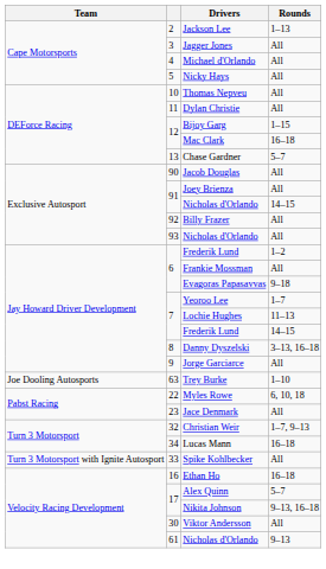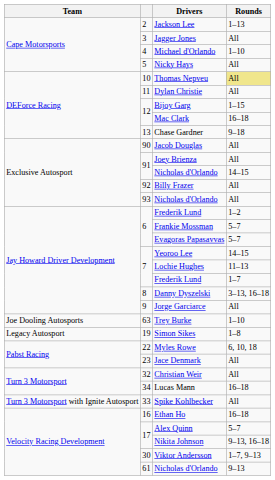 <table class="wikitable" style="font-size:85%;">
 <tr>
 <th>Team</th>
 <th></th>
 <th>Drivers</th>
 <th>Rounds</th>
 </tr>
 <tr>
 <td rowspan="4"><a href='#'>Cape Motorsports</a></td>
 <td>2</td>
 <td> <a href='#'>Jackson Lee</a></td>
 <td>1–13</td>
 </tr>
 <tr>
 <td>3</td>
 <td> <a href='#'>Jagger Jones</a></td>
 <td>All</td>
 </tr>
 <tr>
 <td>4</td>
 <td> <a href='#'>Michael d'Orlando</a></td>
-<td>All</td>
+<td>1–10</td>
 </tr>
 <tr>
 <td>5</td>
 <td> <a href='#'>Nicky Hays</a></td>
 <td>All</td>
 </tr>
 <tr>
 <td rowspan="5"><a href='#'>DEForce Racing</a></td>
 <td>10</td>
 <td> <a href='#'>Thomas Nepveu</a></td>
-<td>All</td>
+<td style="background: khaki;">All</td>
 </tr>
 <tr>
 <td>11</td>
 <td> <a href='#'>Dylan Christie</a></td>
 <td>All</td>
 </tr>
 <tr>
 <td rowspan="2">12</td>
 <td> <a href='#'>Bijoy Garg</a></td>
 <td>1–15</td>
 </tr>
 <tr>
 <td> <a href='#'>Mac Clark</a></td>
 <td>16–18</td>
 </tr>
 <tr>
 <td>13</td>
 <td> Chase Gardner</td>
-<td>5–7</td>
+<td>9–18</td>
 </tr>
 <tr>
 <td rowspan="5">Exclusive Autosport</td>
 <td>90</td>
 <td> <a href='#'>Jacob Douglas</a></td>
 <td>All</td>
 </tr>
 <tr>
 <td rowspan="2">91</td>
 <td> <a href='#'>Joey Brienza</a></td>
 <td>All</td>
 </tr>
 <tr>
 <td> <a href='#'>Nicholas d'Orlando</a></td>
 <td>14–15</td>
 </tr>
 <tr>
 <td>92</td>
 <td> <a href='#'>Billy Frazer</a></td>
 <td>All</td>
 </tr>
 <tr>
 <td>93</td>
 <td> <a href='#'>Nicholas d'Orlando</a></td>
 <td>All</td>
 </tr>
 <tr>
 <td rowspan="8"><a href='#'>Jay Howard Driver Development</a></td>
 <td rowspan="3">6</td>
 <td> <a href='#'>Frederik Lund</a></td>
 <td>1–2</td>
 </tr>
 <tr>
 <td> <a href='#'>Frankie Mossman</a></td>
-<td>All</td>
+<td>5–7</td>
 </tr>
 <tr>
 <td nowrap> <a href='#'>Evagoras Papasavvas</a></td>
-<td>9–18</td>
+<td>5–7</td>
 </tr>
 <tr>
 <td rowspan="3">7</td>
 <td> <a href='#'>Yeoroo Lee</a></td>
-<td>1–7</td>
+<td>14–15</td>
 </tr>
 <tr>
 <td> <a href='#'>Lochie Hughes</a></td>
 <td>11–13</td>
 </tr>
 <tr>
 <td> <a href='#'>Frederik Lund</a></td>
-<td>14–15</td>
+<td>1–7</td>
 </tr>
 <tr>
 <td>8</td>
 <td> <a href='#'>Danny Dyszelski</a></td>
 <td>3–13, 16–18</td>
 </tr>
 <tr>
 <td>9</td>
 <td> <a href='#'>Jorge Garciarce</a></td>
 <td>All</td>
 </tr>
 <tr>
 <td>Joe Dooling Autosports</td>
 <td>63</td>
 <td> <a href='#'>Trey Burke</a></td>
 <td>1–10</td>
 </tr>
 <tr>
+<td>Legacy Autosport</td>
+<td>19</td>
+<td> <a href='#'>Simon Sikes</a></td>
+<td>1–8</td>
+</tr>
+<tr>
 <td rowspan="2"><a href='#'>Pabst Racing</a></td>
 <td>22</td>
 <td> <a href='#'>Myles Rowe</a></td>
 <td>6, 10, 18</td>
 </tr>
 <tr>
 <td>23</td>
 <td> <a href='#'>Jace Denmark</a></td>
 <td>All</td>
 </tr>
 <tr>
 <td rowspan="2"><a href='#'>Turn 3 Motorsport</a></td>
 <td>32</td>
 <td> <a href='#'>Christian Weir</a></td>
-<td nowrap>1–7, 9–13</td>
+<td>All</td>
 </tr>
 <tr>
 <td>34</td>
 <td> Lucas Mann</td>
 <td>16–18</td>
 </tr>
 <tr>
 <td><a href='#'>Turn 3 Motorsport</a> with Ignite Autosport</td>
 <td>33</td>
 <td> <a href='#'>Spike Kohlbecker</a></td>
 <td>All</td>
 </tr>
 <tr>
 <td rowspan="5"><a href='#'>Velocity Racing Development</a></td>
 <td>16</td>
 <td> <a href='#'>Ethan Ho</a></td>
 <td>16–18</td>
 </tr>
 <tr>
 <td rowspan=2>17</td>
 <td> <a href='#'>Alex Quinn</a></td>
 <td>5–7</td>
 </tr>
 <tr>
 <td> <a href='#'>Nikita Johnson</a></td>
 <td nowrap>9–13, 16–18</td>
 </tr>
 <tr>
 <td>30</td>
 <td> <a href='#'>Viktor Andersson</a></td>
-<td>All</td>
+<td nowrap>1–7, 9–13</td>
 </tr>
 <tr>
 <td>61</td>
 <td> <a href='#'>Nicholas d'Orlando</a></td>
 <td>9–13</td>
 </tr>
 </table>
